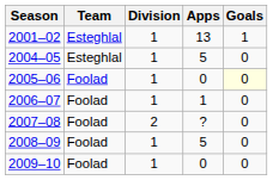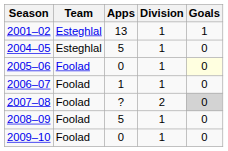 <table class="wikitable" style="text-align: center;">
 <tr>
 <th>Season</th>
 <th>Team</th>
+<th>Apps</th>
 <th>Division</th>
-<th>Apps</th>
 <th>Goals</th>
 </tr>
 <tr>
 <td><a href='#'>2001–02</a></td>
 <td align="left"><a href='#'>Esteghlal</a></td>
+<td>13</td>
 <td>1</td>
-<td>13</td>
 <td>1</td>
 </tr>
 <tr>
 <td><a href='#'>2004–05</a></td>
 <td align="left">Esteghlal</td>
+<td>5</td>
 <td>1</td>
-<td>5</td>
 <td>0</td>
 </tr>
 <tr>
 <td><a href='#'>2005–06</a></td>
 <td align="left"><a href='#'>Foolad</a></td>
+<td>0</td>
 <td>1</td>
-<td>0</td>
 <td style="background: lightyellow;">0</td>
 </tr>
 <tr>
 <td><a href='#'>2006–07</a></td>
 <td align="left">Foolad</td>
 <td>1</td>
 <td>1</td>
 <td>0</td>
 </tr>
 <tr>
 <td><a href='#'>2007–08</a></td>
 <td align="left">Foolad</td>
+<td>?</td>
 <td>2</td>
-<td>?</td>
-<td>0</td>
+<td style="background: lightgrey;">0</td>
 </tr>
 <tr>
 <td><a href='#'>2008–09</a></td>
 <td align="left">Foolad</td>
+<td>5</td>
 <td>1</td>
-<td>5</td>
 <td>0</td>
 </tr>
 <tr>
 <td><a href='#'>2009–10</a></td>
 <td align="left">Foolad</td>
+<td>0</td>
 <td>1</td>
-<td>0</td>
 <td>0</td>
 </tr>
 </table>
